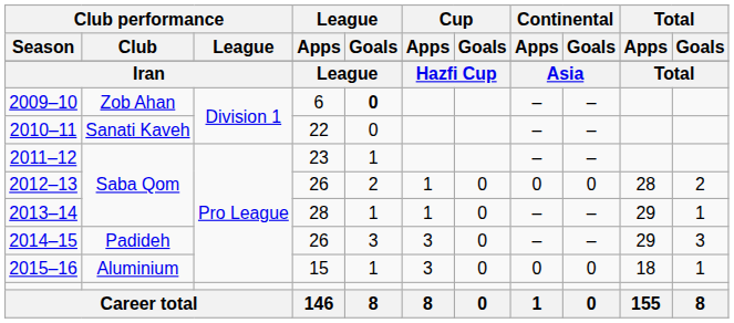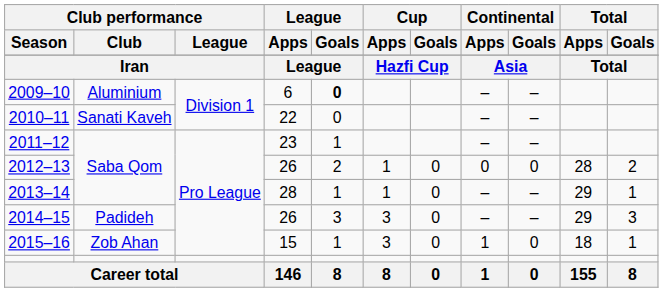 <table class="wikitable" style="font-size:90%; text-align:center;">
 <tr>
 <th colspan=3>Club performance</th>
 <th colspan=2>League</th>
 <th colspan=2>Cup</th>
 <th colspan=2>Continental</th>
 <th colspan=2>Total</th>
 </tr>
 <tr>
 <th>Season</th>
 <th>Club</th>
 <th>League</th>
 <th>Apps</th>
 <th>Goals</th>
 <th>Apps</th>
 <th>Goals</th>
 <th>Apps</th>
 <th>Goals</th>
 <th>Apps</th>
 <th>Goals</th>
 </tr>
 <tr>
 </tr>
 <tr>
 <th colspan=3>Iran</th>
 <th colspan=2>League</th>
 <th colspan=2><a href='#'>Hazfi Cup</a></th>
 <th colspan=2><a href='#'>Asia</a></th>
 <th colspan=2>Total</th>
 </tr>
 <tr>
 <td><a href='#'>2009–10</a></td>
-<td><a href='#'>Zob Ahan</a></td>
+<td><a href='#'>Aluminium</a></td>
 <td rowspan="2"><a href='#'>Division 1</a></td>
 <td>6</td>
 <td><strong>0</strong></td>
 <td></td>
 <td></td>
 <td>–</td>
 <td>–</td>
 <td></td>
 <td></td>
 </tr>
 <tr>
 <td><a href='#'>2010–11</a></td>
 <td><a href='#'>Sanati Kaveh</a></td>
 <td>22</td>
 <td>0</td>
 <td></td>
 <td></td>
 <td>–</td>
 <td>–</td>
 <td></td>
 <td></td>
 </tr>
 <tr>
 <td><a href='#'>2011–12</a></td>
 <td rowspan="3"><a href='#'>Saba Qom</a></td>
 <td rowspan="5"><a href='#'>Pro League</a></td>
 <td>23</td>
 <td>1</td>
 <td></td>
 <td></td>
 <td>–</td>
 <td>–</td>
 <td></td>
 <td></td>
 </tr>
 <tr>
 <td><a href='#'>2012–13</a></td>
 <td>26</td>
 <td>2</td>
 <td>1</td>
 <td>0</td>
 <td>0</td>
 <td>0</td>
 <td>28</td>
 <td>2</td>
 </tr>
 <tr>
 <td><a href='#'>2013–14</a></td>
 <td>28</td>
 <td>1</td>
 <td>1</td>
 <td>0</td>
 <td>–</td>
 <td>–</td>
 <td>29</td>
 <td>1</td>
 </tr>
 <tr>
 <td><a href='#'>2014–15</a></td>
 <td><a href='#'>Padideh</a></td>
 <td>26</td>
 <td>3</td>
 <td>3</td>
 <td>0</td>
 <td>–</td>
 <td>–</td>
 <td>29</td>
 <td>3</td>
 </tr>
 <tr>
 <td><a href='#'>2015–16</a></td>
-<td><a href='#'>Aluminium</a></td>
+<td><a href='#'>Zob Ahan</a></td>
 <td>15</td>
 <td>1</td>
 <td>3</td>
 <td>0</td>
-<td>0</td>
+<td>1</td>
 <td>0</td>
 <td>18</td>
 <td>1</td>
 </tr>
 <tr>
 <td></td>
 <td></td>
 <td></td>
 <td></td>
 <td></td>
 <td></td>
 <td></td>
 <td></td>
 <td></td>
 <td></td>
 <td></td>
 </tr>
 <tr>
 <th colspan=3>Career total</th>
 <th>146</th>
 <th>8</th>
 <th>8</th>
 <th>0</th>
 <th>1</th>
 <th>0</th>
 <th>155</th>
 <th>8</th>
 </tr>
 </table>
